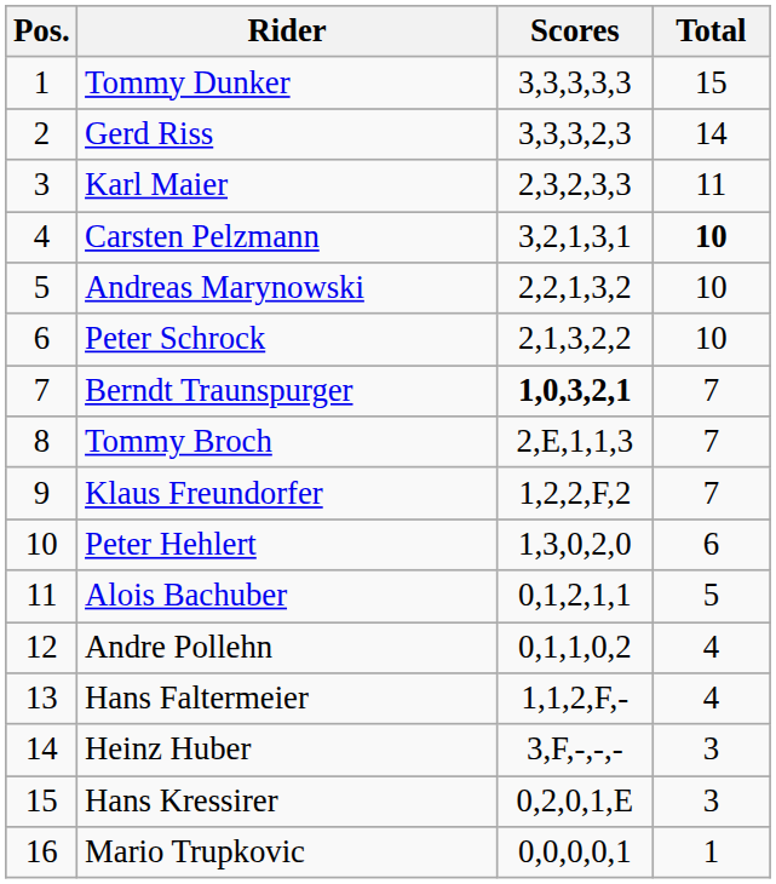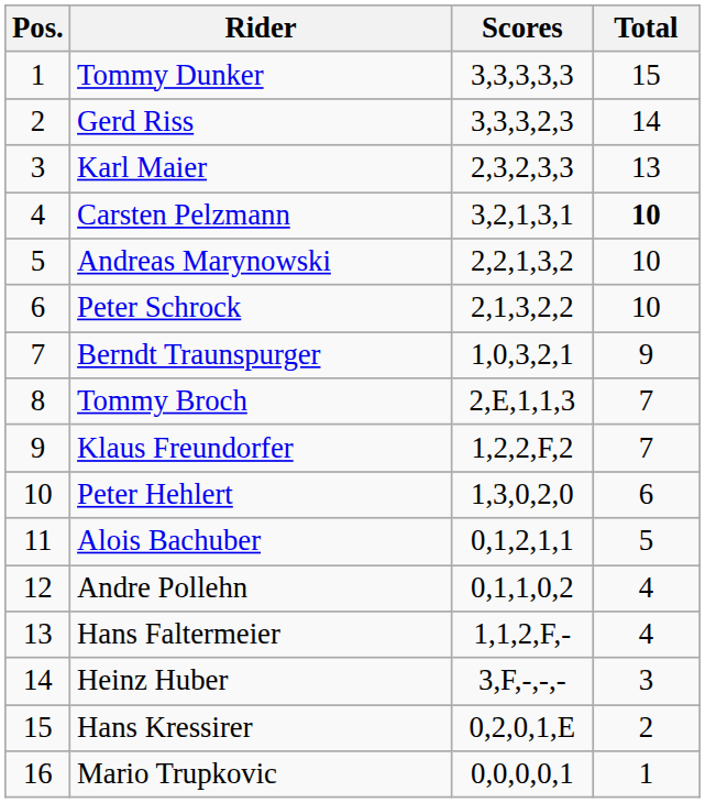 <table class=wikitable>
 <tr>
 <th width=25px>Pos.</th>
 <th width=200px>Rider</th>
 <th width=70px>Scores</th>
 <th width=50px>Total</th>
 </tr>
 <tr align=center >
 <td>1</td>
 <td align=left><a href='#'>Tommy Dunker</a></td>
 <td>3,3,3,3,3</td>
 <td>15</td>
 </tr>
 <tr align=center >
 <td>2</td>
 <td align=left><a href='#'>Gerd Riss</a></td>
 <td>3,3,3,2,3</td>
 <td>14</td>
 </tr>
 <tr align=center >
 <td>3</td>
 <td align=left><a href='#'>Karl Maier</a></td>
 <td>2,3,2,3,3</td>
-<td>11</td>
+<td>13</td>
 </tr>
 <tr align=center >
 <td>4</td>
 <td align=left><a href='#'>Carsten Pelzmann</a></td>
 <td>3,2,1,3,1</td>
 <td><strong>10</strong></td>
 </tr>
 <tr align=center >
 <td>5</td>
 <td align=left><a href='#'>Andreas Marynowski</a></td>
 <td>2,2,1,3,2</td>
 <td>10</td>
 </tr>
 <tr align=center >
 <td>6</td>
 <td align=left><a href='#'>Peter Schrock</a></td>
 <td>2,1,3,2,2</td>
 <td>10</td>
 </tr>
 <tr align=center >
 <td>7</td>
 <td align=left><a href='#'>Berndt Traunspurger</a></td>
-<td><strong>1,0,3,2,1</strong></td>
-<td>7</td>
+<td>1,0,3,2,1</td>
+<td>9</td>
 </tr>
 <tr align=center >
 <td>8</td>
 <td align=left><a href='#'>Tommy Broch</a></td>
 <td>2,E,1,1,3</td>
 <td>7</td>
 </tr>
 <tr align=center >
 <td>9</td>
 <td align=left><a href='#'>Klaus Freundorfer</a></td>
 <td>1,2,2,F,2</td>
 <td>7</td>
 </tr>
 <tr align=center >
 <td>10</td>
 <td align=left><a href='#'>Peter Hehlert</a></td>
 <td>1,3,0,2,0</td>
 <td>6</td>
 </tr>
 <tr align=center>
 <td>11</td>
 <td align=left><a href='#'>Alois Bachuber</a></td>
 <td>0,1,2,1,1</td>
 <td>5</td>
 </tr>
 <tr align=center>
 <td>12</td>
 <td align=left>Andre Pollehn</td>
 <td>0,1,1,0,2</td>
 <td>4</td>
 </tr>
 <tr align=center>
 <td>13</td>
 <td align=left>Hans Faltermeier</td>
 <td>1,1,2,F,-</td>
 <td>4</td>
 </tr>
 <tr align=center>
 <td>14</td>
 <td align=left>Heinz Huber</td>
 <td>3,F,-,-,-</td>
 <td>3</td>
 </tr>
 <tr align=center>
 <td>15</td>
 <td align=left>Hans Kressirer</td>
 <td>0,2,0,1,E</td>
-<td>3</td>
+<td>2</td>
 </tr>
 <tr align=center>
 <td>16</td>
 <td align=left>Mario Trupkovic</td>
 <td>0,0,0,0,1</td>
 <td>1</td>
 </tr>
 </table>
